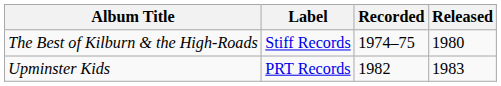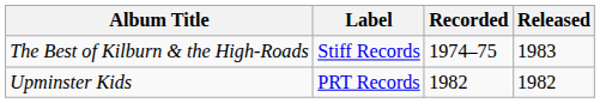 <table class="wikitable">
 <tr>
 <th>Album Title</th>
 <th>Label</th>
 <th>Recorded</th>
 <th>Released</th>
 </tr>
 <tr>
 <td><em>The Best of Kilburn & the High-Roads</em></td>
 <td><a href='#'>Stiff Records</a></td>
 <td>1974–75</td>
-<td>1980</td>
+<td>1983</td>
 </tr>
 <tr>
 <td><em>Upminster Kids</em></td>
 <td><a href='#'>PRT Records</a></td>
 <td>1982</td>
-<td>1983</td>
+<td>1982</td>
 </tr>
 </table>
